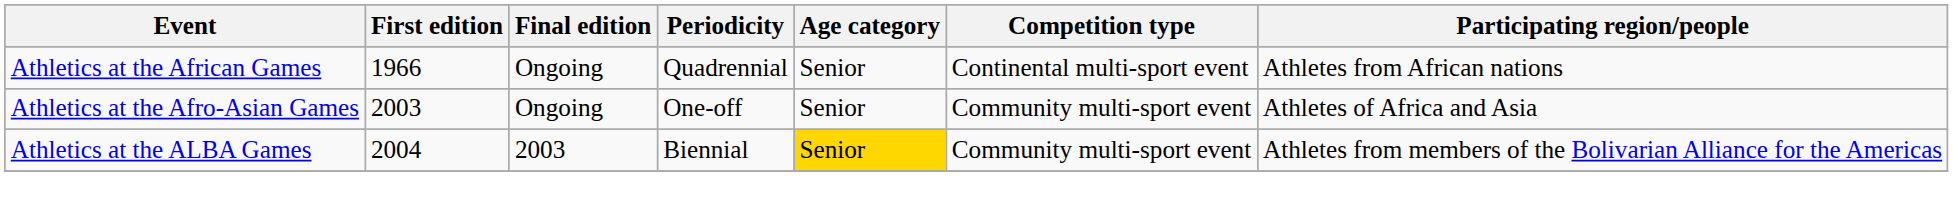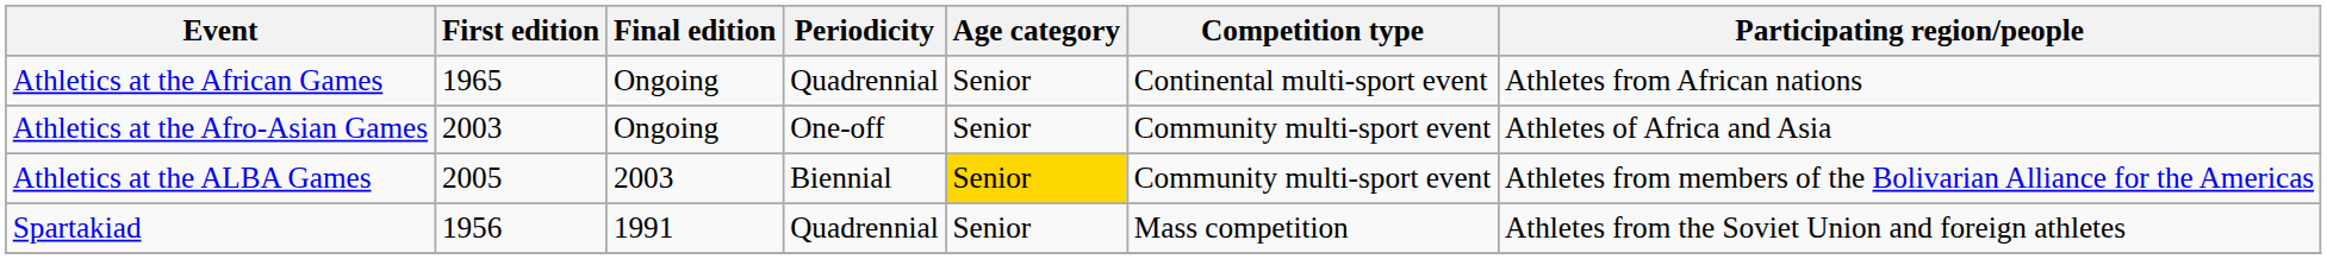 <table class="wikitable sortable" style="text-align:left; font-size:90%;">
 <tr>
 <th>Event</th>
 <th>First edition</th>
 <th>Final edition</th>
 <th>Periodicity</th>
 <th>Age category</th>
 <th>Competition type</th>
 <th>Participating region/people</th>
 </tr>
 <tr>
 <td><a href='#'>Athletics at the African Games</a></td>
-<td>1966</td>
+<td>1965</td>
 <td>Ongoing</td>
 <td>Quadrennial</td>
 <td>Senior</td>
 <td>Continental multi-sport event</td>
 <td>Athletes from African nations</td>
 </tr>
 <tr>
 <td><a href='#'>Athletics at the Afro-Asian Games</a></td>
 <td>2003</td>
 <td>Ongoing</td>
 <td>One-off</td>
 <td>Senior</td>
 <td>Community multi-sport event</td>
 <td>Athletes of Africa and Asia</td>
 </tr>
 <tr>
 <td><a href='#'>Athletics at the ALBA Games</a></td>
-<td>2004</td>
+<td>2005</td>
 <td>2003</td>
 <td>Biennial</td>
 <td style="background: gold;">Senior</td>
 <td>Community multi-sport event</td>
 <td>Athletes from members of the <a href='#'>Bolivarian Alliance for the Americas</a></td>
 </tr>
 <tr>
+<td><a href='#'>Spartakiad</a></td>
+<td>1956</td>
+<td>1991</td>
+<td>Quadrennial</td>
+<td>Senior</td>
+<td>Mass competition</td>
+<td>Athletes from the Soviet Union and foreign athletes</td>
+</tr>
+<tr>
 </tr>
 </table>
